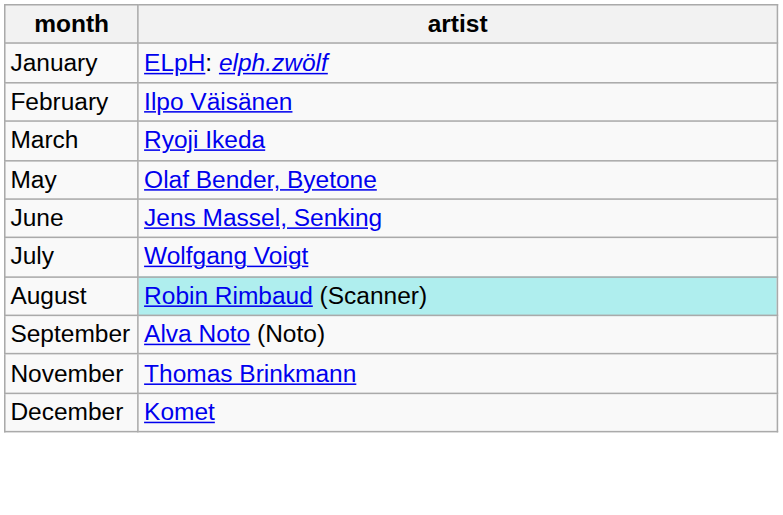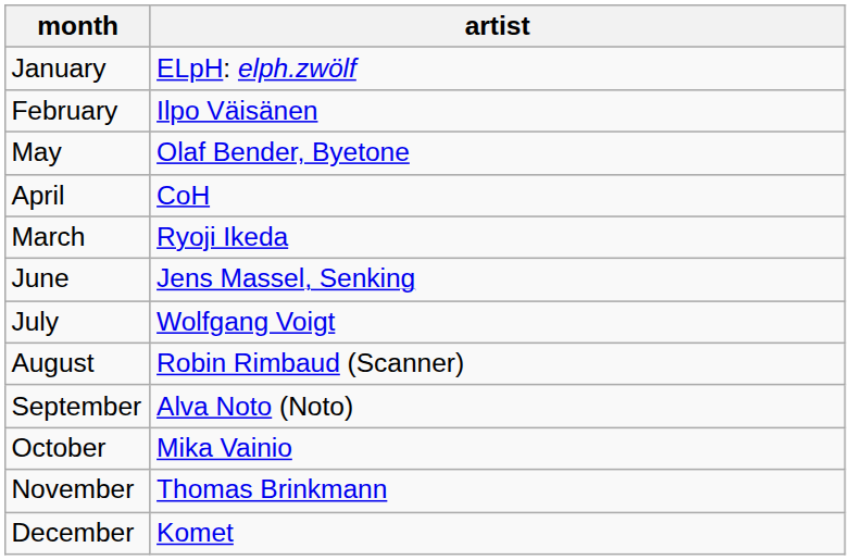 <table class="wikitable" style="width:40%">
 <tr>
 <th>month</th>
 <th>artist</th>
 </tr>
 <tr>
 <td style="width:80px">January</td>
 <td><a href='#'>ELpH</a>: <em><a href='#'>elph.zwölf</a></em></td>
 </tr>
 <tr>
 <td>February</td>
 <td><a href='#'>Ilpo Väisänen</a></td>
 </tr>
 <tr>
+<td>May</td>
+<td><a href='#'>Olaf Bender, Byetone</a></td>
+</tr>
+<tr>
+<td>April</td>
+<td><a href='#'>CoH</a></td>
+</tr>
+<tr>
 <td>March</td>
 <td><a href='#'>Ryoji Ikeda</a></td>
-</tr>
-<tr>
-<td>May</td>
-<td><a href='#'>Olaf Bender, Byetone</a></td>
 </tr>
 <tr>
 <td>June</td>
 <td><a href='#'>Jens Massel, Senking</a></td>
 </tr>
 <tr>
 <td>July</td>
 <td><a href='#'>Wolfgang Voigt</a></td>
 </tr>
 <tr>
 <td>August</td>
-<td style="background: paleturquoise;"><a href='#'>Robin Rimbaud</a> (Scanner)</td>
+<td><a href='#'>Robin Rimbaud</a> (Scanner)</td>
 </tr>
 <tr>
 <td>September</td>
 <td><a href='#'>Alva Noto</a> (Noto)</td>
+</tr>
+<tr>
+<td>October</td>
+<td><a href='#'>Mika Vainio</a></td>
 </tr>
 <tr>
 <td>November</td>
 <td><a href='#'>Thomas Brinkmann</a></td>
 </tr>
 <tr>
 <td>December</td>
 <td><a href='#'>Komet</a></td>
 </tr>
 </table>
